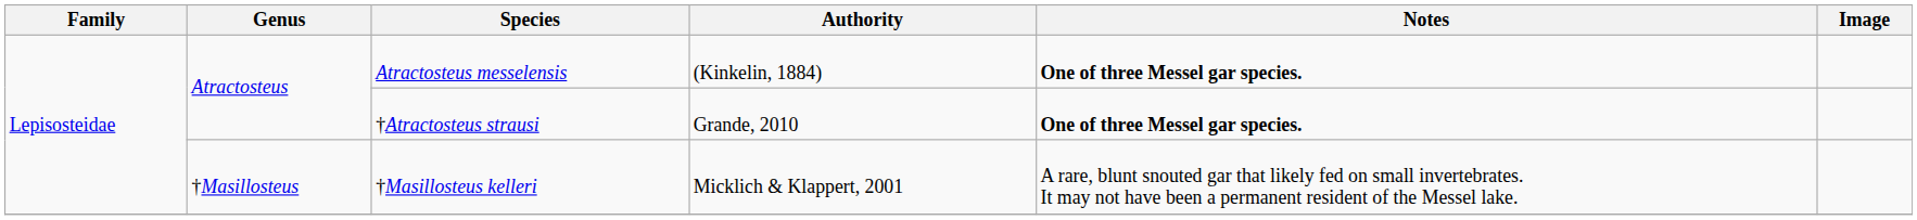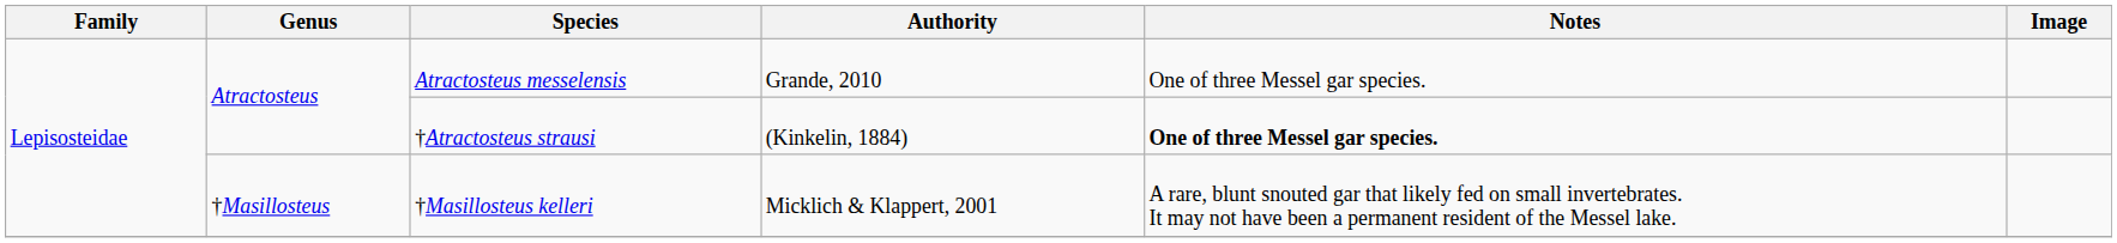 <table class="wikitable" align="center" width="100%">
 <tr>
 <th>Family</th>
 <th>Genus</th>
 <th>Species</th>
 <th>Authority</th>
 <th>Notes</th>
 <th>Image</th>
 </tr>
 <tr>
 <td rowspan=3><a href='#'>Lepisosteidae</a></td>
 <td rowspan=2><em><a href='#'>Atractosteus</a></em></td>
 <td><br><em><a href='#'>Atractosteus messelensis</a></em></td>
-<td><br>(Kinkelin, 1884)</td>
-<td><strong><br>One of three Messel gar species.</strong></td>
+<td><br>Grande, 2010</td>
+<td><br>One of three Messel gar species.</td>
 <td></td>
 </tr>
 <tr>
 <td><br>†<em><a href='#'>Atractosteus strausi</a></em></td>
-<td><br>Grande, 2010</td>
+<td><br>(Kinkelin, 1884)</td>
 <td><strong><br>One of three Messel gar species.</strong></td>
 <td><br></td>
 </tr>
 <tr>
 <td><br>†<em><a href='#'>Masillosteus</a></em></td>
 <td><br>†<em><a href='#'>Masillosteus kelleri</a></em></td>
 <td><br>Micklich & Klappert, 2001</td>
 <td><br>A rare, blunt snouted gar that likely fed on small invertebrates.<br> It may not have been a permanent resident of the Messel lake.</td>
 <td></td>
 </tr>
 <tr>
 </tr>
 </table>
